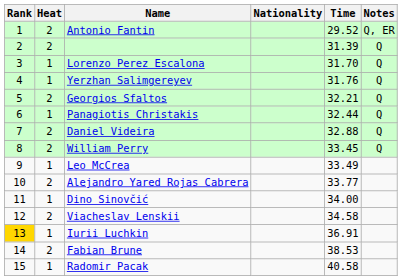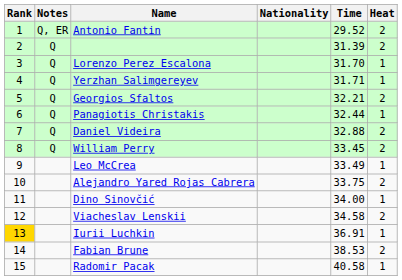 <table class="wikitable sortable" style="text-align:center">
 <tr>
 <th>Rank</th>
-<th>Heat</th>
+<th>Notes</th>
 <th>Name</th>
 <th>Nationality</th>
 <th>Time</th>
-<th>Notes</th>
+<th>Heat</th>
 </tr>
 <tr bgcolor=ccffcc>
 <td>1</td>
-<td>2</td>
+<td>Q, ER</td>
 <td align=left><a href='#'>Antonio Fantin</a></td>
 <td align=left></td>
 <td>29.52</td>
-<td>Q, ER</td>
+<td>2</td>
 </tr>
 <tr bgcolor=ccffcc>
 <td>2</td>
-<td>2</td>
+<td>Q</td>
 <td align=left></td>
 <td align=left></td>
 <td>31.39</td>
-<td>Q</td>
+<td>2</td>
 </tr>
 <tr bgcolor=ccffcc>
 <td>3</td>
-<td>1</td>
+<td>Q</td>
 <td align=left><a href='#'>Lorenzo Perez Escalona</a></td>
 <td align=left></td>
 <td>31.70</td>
-<td>Q</td>
+<td>1</td>
 </tr>
 <tr bgcolor=ccffcc>
 <td>4</td>
-<td>1</td>
+<td>Q</td>
 <td align=left><a href='#'>Yerzhan Salimgereyev</a></td>
 <td align=left></td>
-<td>31.76</td>
-<td>Q</td>
+<td>31.71</td>
+<td>1</td>
 </tr>
 <tr bgcolor=ccffcc>
 <td>5</td>
-<td>2</td>
+<td>Q</td>
 <td align=left><a href='#'>Georgios Sfaltos</a></td>
 <td align=left></td>
 <td>32.21</td>
-<td>Q</td>
+<td>2</td>
 </tr>
 <tr bgcolor=ccffcc>
 <td>6</td>
-<td>1</td>
+<td>Q</td>
 <td align=left><a href='#'>Panagiotis Christakis</a></td>
 <td align=left></td>
 <td>32.44</td>
-<td>Q</td>
+<td>1</td>
 </tr>
 <tr bgcolor=ccffcc>
 <td>7</td>
-<td>2</td>
+<td>Q</td>
 <td align=left><a href='#'>Daniel Videira</a></td>
 <td align=left></td>
 <td>32.88</td>
-<td>Q</td>
+<td>2</td>
 </tr>
 <tr bgcolor=ccffcc>
 <td>8</td>
-<td>2</td>
+<td>Q</td>
 <td align=left><a href='#'>William Perry</a></td>
 <td align=left></td>
 <td>33.45</td>
-<td>Q</td>
+<td>2</td>
 </tr>
 <tr>
 <td>9</td>
-<td>1</td>
+<td></td>
 <td align=left><a href='#'>Leo McCrea</a></td>
 <td align=left></td>
 <td>33.49</td>
-<td></td>
+<td>1</td>
 </tr>
 <tr>
 <td>10</td>
-<td>2</td>
+<td></td>
 <td align=left><a href='#'>Alejandro Yared Rojas Cabrera</a></td>
 <td align=left></td>
-<td>33.77</td>
-<td></td>
+<td>33.75</td>
+<td>2</td>
 </tr>
 <tr>
 <td>11</td>
-<td>1</td>
+<td></td>
 <td align=left><a href='#'>Dino Sinovčić</a></td>
 <td align=left></td>
 <td>34.00</td>
-<td></td>
+<td>1</td>
 </tr>
 <tr>
 <td>12</td>
-<td>2</td>
+<td></td>
 <td align=left><a href='#'>Viacheslav Lenskii</a></td>
 <td align=left></td>
 <td>34.58</td>
-<td></td>
+<td>2</td>
 </tr>
 <tr>
 <td style="background: gold;">13</td>
-<td>1</td>
+<td></td>
 <td align=left><a href='#'>Iurii Luchkin</a></td>
 <td align=left></td>
 <td>36.91</td>
-<td></td>
+<td>1</td>
 </tr>
 <tr>
 <td>14</td>
-<td>2</td>
+<td></td>
 <td align=left><a href='#'>Fabian Brune</a></td>
 <td align=left></td>
 <td>38.53</td>
-<td></td>
+<td>2</td>
 </tr>
 <tr>
 <td>15</td>
-<td>1</td>
+<td></td>
 <td align=left><a href='#'>Radomir Pacak</a></td>
 <td align=left></td>
 <td>40.58</td>
-<td></td>
+<td>1</td>
 </tr>
 </table>
